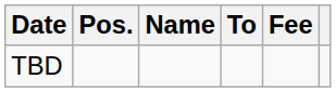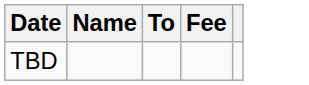 <table class="wikitable">
 <tr>
 <th>Date</th>
-<th>Pos.</th>
 <th>Name</th>
 <th>To</th>
 <th>Fee</th>
 <th></th>
 </tr>
 <tr>
 <td>TBD</td>
 <td></td>
 <td></td>
 <td></td>
 <td></td>
-<td></td>
 </tr>
 </table>
